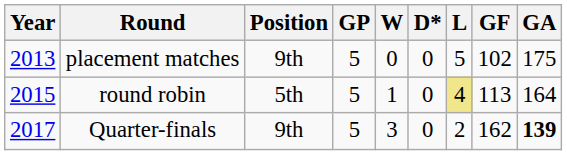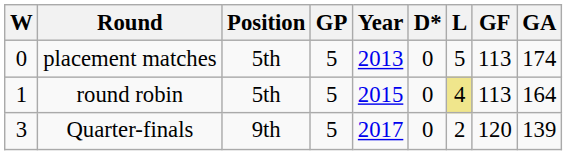 <table class="wikitable" style="text-align: center;">
 <tr>
-<th>Year</th>
+<th>W</th>
 <th>Round</th>
 <th>Position</th>
 <th>GP</th>
-<th>W</th>
+<th>Year</th>
 <th>D*</th>
 <th>L</th>
 <th>GF</th>
 <th>GA</th>
 </tr>
 <tr>
+<td>0</td>
+<td>placement matches</td>
+<td>5th</td>
+<td>5</td>
 <td> <a href='#'>2013</a></td>
-<td>placement matches</td>
-<td>9th</td>
-<td>5</td>
-<td>0</td>
 <td>0</td>
 <td>5</td>
-<td>102</td>
-<td>175</td>
+<td>113</td>
+<td>174</td>
 </tr>
 <tr>
-<td> <a href='#'>2015</a></td>
+<td>1</td>
 <td>round robin</td>
 <td>5th</td>
 <td>5</td>
-<td>1</td>
+<td> <a href='#'>2015</a></td>
 <td>0</td>
 <td style="background: khaki;">4</td>
 <td>113</td>
 <td>164</td>
 </tr>
 <tr>
-<td> <a href='#'>2017</a></td>
+<td>3</td>
 <td>Quarter-finals</td>
 <td>9th</td>
 <td>5</td>
-<td>3</td>
+<td> <a href='#'>2017</a></td>
 <td>0</td>
 <td>2</td>
-<td>162</td>
-<td><strong>139</strong></td>
+<td>120</td>
+<td>139</td>
 </tr>
 </table>
